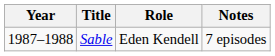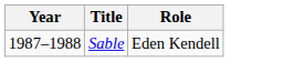 <table class="wikitable sortable">
 <tr>
 <th>Year</th>
 <th>Title</th>
 <th>Role</th>
-<th class="unsortable">Notes</th>
 </tr>
 <tr>
 <td>1987–1988</td>
 <td><em><a href='#'>Sable</a></em></td>
 <td>Eden Kendell</td>
-<td>7 episodes</td>
 </tr>
 </table>
